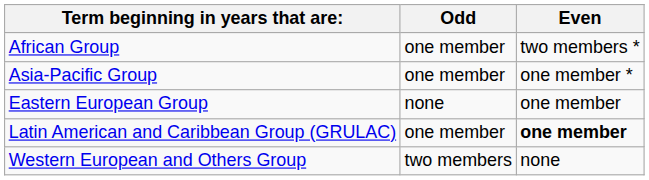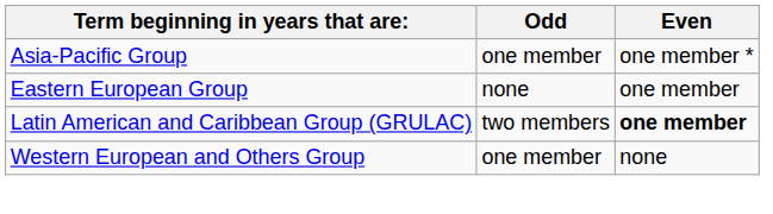 <table class="wikitable">
 <tr>
 <th>Term beginning in years that are:</th>
 <th style="text-align:center;">Odd</th>
 <th style="text-align:center;">Even</th>
-</tr>
-<tr>
-<td><a href='#'>African Group</a></td>
-<td>one member</td>
-<td>two members *</td>
 </tr>
 <tr>
 <td><a href='#'>Asia-Pacific Group</a></td>
 <td>one member</td>
 <td>one member *</td>
 </tr>
 <tr>
 <td><a href='#'>Eastern European Group</a></td>
 <td>none</td>
 <td>one member</td>
 </tr>
 <tr>
 <td><a href='#'>Latin American and Caribbean Group (GRULAC)</a></td>
-<td>one member</td>
+<td>two members</td>
 <td><strong>one member</strong></td>
 </tr>
 <tr>
 <td><a href='#'>Western European and Others Group</a></td>
-<td>two members</td>
+<td>one member</td>
 <td>none</td>
 </tr>
 </table>
